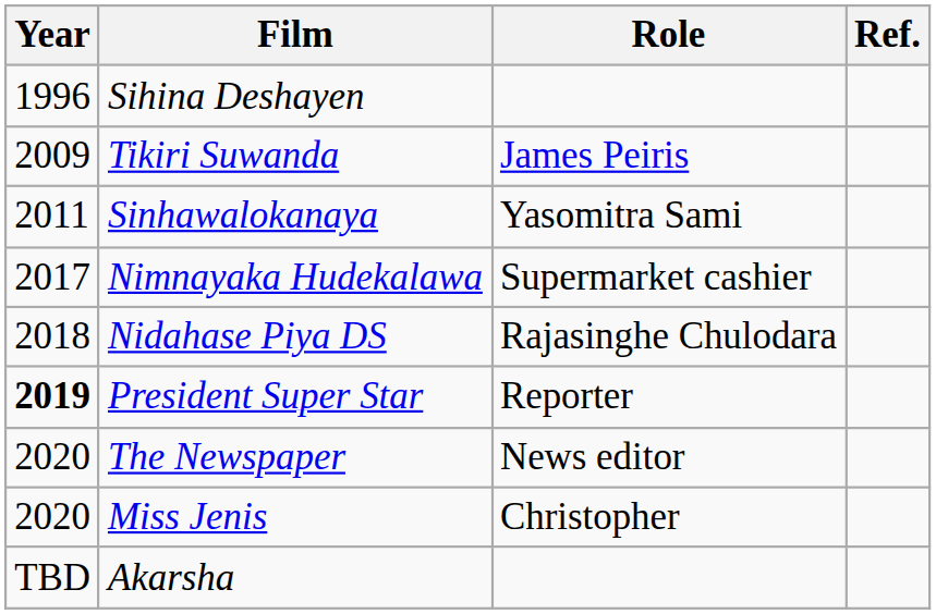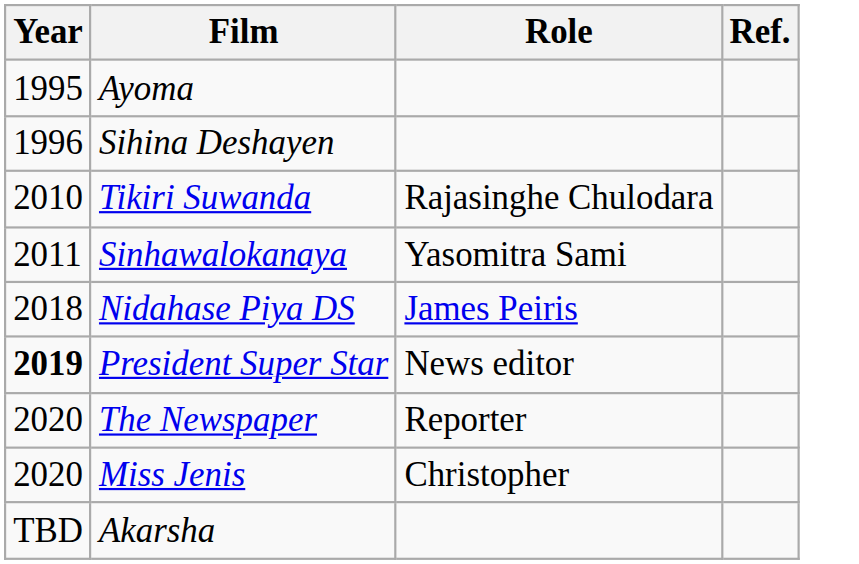 <table class="wikitable">
 <tr>
 <th>Year</th>
 <th>Film</th>
 <th>Role</th>
 <th>Ref.</th>
 </tr>
 <tr>
+<td>1995</td>
+<td><em>Ayoma</em></td>
+<td></td>
+<td></td>
+</tr>
+<tr>
 <td>1996</td>
 <td><em>Sihina Deshayen</em></td>
 <td></td>
 <td></td>
 </tr>
 <tr>
-<td>2009</td>
+<td>2010</td>
 <td><em><a href='#'>Tikiri Suwanda</a></em></td>
-<td><a href='#'>James Peiris</a></td>
+<td>Rajasinghe Chulodara</td>
 <td></td>
 </tr>
 <tr>
 <td>2011</td>
 <td><em><a href='#'>Sinhawalokanaya</a></em></td>
 <td>Yasomitra Sami</td>
 <td></td>
 </tr>
 <tr>
-<td>2017</td>
-<td><em><a href='#'>Nimnayaka Hudekalawa</a></em></td>
-<td>Supermarket cashier</td>
-<td></td>
-</tr>
-<tr>
 <td>2018</td>
 <td><em><a href='#'>Nidahase Piya DS</a></em></td>
-<td>Rajasinghe Chulodara</td>
+<td><a href='#'>James Peiris</a></td>
 <td></td>
 </tr>
 <tr>
 <td><strong>2019</strong></td>
 <td><em><a href='#'>President Super Star</a></em></td>
-<td>Reporter</td>
+<td>News editor</td>
 <td></td>
 </tr>
 <tr>
 <td>2020</td>
 <td><em><a href='#'>The Newspaper</a></em></td>
-<td>News editor</td>
+<td>Reporter</td>
 <td></td>
 </tr>
 <tr>
 <td>2020</td>
 <td><em><a href='#'>Miss Jenis</a></em></td>
 <td>Christopher</td>
 <td></td>
 </tr>
 <tr>
 <td>TBD</td>
 <td><em>Akarsha</em></td>
 <td></td>
 <td></td>
 </tr>
 </table>
